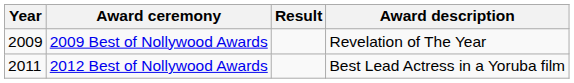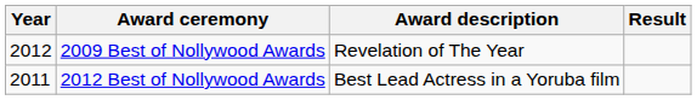 <table class="wikitable sortable">
 <tr>
 <th>Year</th>
 <th>Award ceremony</th>
+<th>Award description</th>
 <th>Result</th>
-<th>Award description</th>
 </tr>
 <tr>
-<td>2009</td>
+<td>2012</td>
 <td><a href='#'>2009 Best of Nollywood Awards</a></td>
+<td>Revelation of The Year</td>
 <td></td>
-<td>Revelation of The Year</td>
 </tr>
 <tr>
 <td>2011</td>
 <td><a href='#'>2012 Best of Nollywood Awards</a></td>
+<td>Best Lead Actress in a Yoruba film</td>
 <td></td>
-<td>Best Lead Actress in a Yoruba film</td>
 </tr>
 </table>
